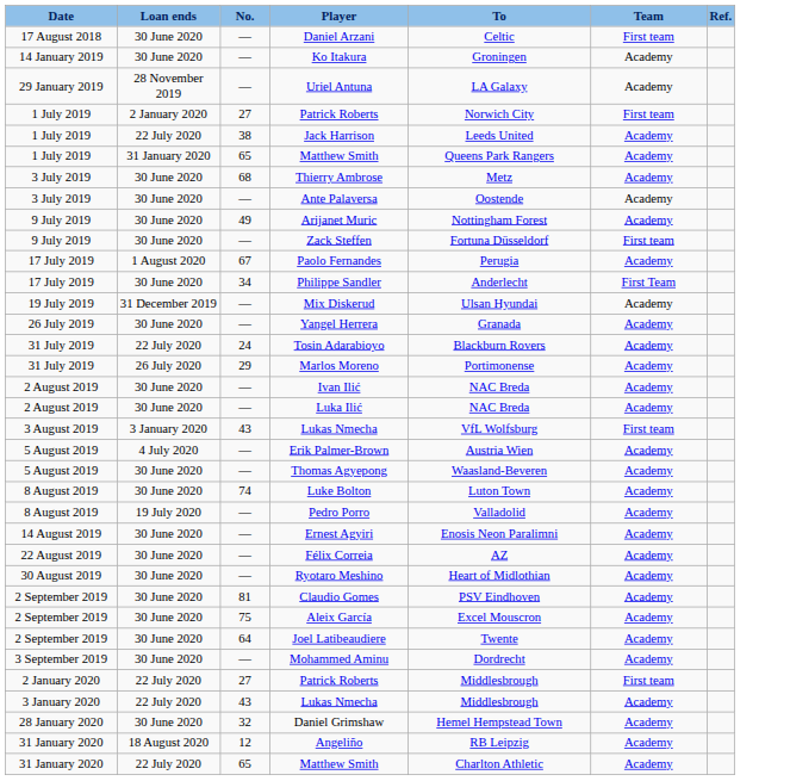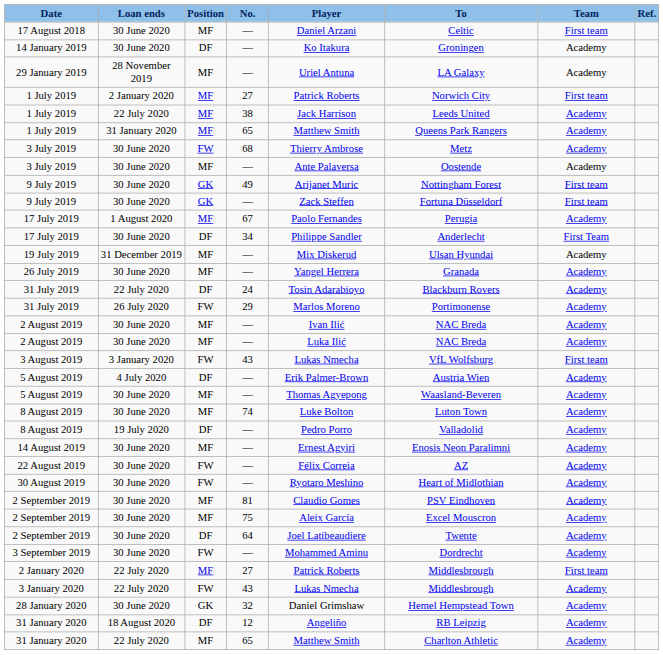 <table class="wikitable" style="text-align:center; font-size:90%; ">
 <tr>
 <th style="background:#8FC0E9; color:#022360; width:120px;">Date</th>
 <th style="background:#8FC0E9; color:#022360; width:110px;">Loan ends</th>
+<th style="background:#8FC0E9; color:#022360; width:50px;">Position</th>
 <th style="background:#8FC0E9; color:#022360; width:50px;">No.</th>
 <th style="background:#8FC0E9; color:#022360; width:150px;">Player</th>
 <th style="background:#8FC0E9; color:#022360; width:200px;">To</th>
 <th style="background:#8FC0E9; color:#022360; width:125px;">Team</th>
 <th style="background:#8FC0E9; color:#022360; width:25px;">Ref.</th>
 </tr>
 <tr>
 <td>17 August 2018</td>
 <td>30 June 2020</td>
+<td>MF</td>
 <td>—</td>
 <td> <a href='#'>Daniel Arzani</a></td>
 <td> <a href='#'>Celtic</a></td>
 <td><a href='#'>First team</a></td>
 <td></td>
 </tr>
 <tr>
 <td>14 January 2019</td>
 <td>30 June 2020</td>
+<td>DF</td>
 <td>—</td>
 <td> <a href='#'>Ko Itakura</a></td>
 <td> <a href='#'>Groningen</a></td>
 <td>Academy</td>
 <td></td>
 </tr>
 <tr>
 <td>29 January 2019</td>
 <td>28 November 2019</td>
+<td>MF</td>
 <td>—</td>
 <td> <a href='#'>Uriel Antuna</a></td>
 <td> <a href='#'>LA Galaxy</a></td>
 <td>Academy</td>
 <td></td>
 </tr>
 <tr>
 <td>1 July 2019</td>
 <td>2 January 2020</td>
+<td><a href='#'>MF</a></td>
 <td>27</td>
 <td> <a href='#'>Patrick Roberts</a></td>
 <td><a href='#'>Norwich City</a></td>
 <td><a href='#'>First team</a></td>
 <td></td>
 </tr>
 <tr>
 <td>1 July 2019</td>
 <td>22 July 2020</td>
+<td><a href='#'>MF</a></td>
 <td>38</td>
 <td> <a href='#'>Jack Harrison</a></td>
 <td><a href='#'>Leeds United</a></td>
 <td><a href='#'>Academy</a></td>
 <td></td>
 </tr>
 <tr>
 <td>1 July 2019</td>
 <td>31 January 2020</td>
+<td><a href='#'>MF</a></td>
 <td>65</td>
 <td> <a href='#'>Matthew Smith</a></td>
 <td><a href='#'>Queens Park Rangers</a></td>
 <td><a href='#'>Academy</a></td>
 <td></td>
 </tr>
 <tr>
 <td>3 July 2019</td>
 <td>30 June 2020</td>
+<td><a href='#'>FW</a></td>
 <td>68</td>
 <td> <a href='#'>Thierry Ambrose</a></td>
 <td> <a href='#'>Metz</a></td>
 <td><a href='#'>Academy</a></td>
 <td></td>
 </tr>
 <tr>
 <td>3 July 2019</td>
 <td>30 June 2020</td>
+<td>MF</td>
 <td>—</td>
 <td> <a href='#'>Ante Palaversa</a></td>
 <td> <a href='#'>Oostende</a></td>
 <td>Academy</td>
 <td></td>
 </tr>
 <tr>
 <td>9 July 2019</td>
 <td>30 June 2020</td>
+<td><a href='#'>GK</a></td>
 <td>49</td>
 <td> <a href='#'>Arijanet Muric</a></td>
 <td><a href='#'>Nottingham Forest</a></td>
-<td><a href='#'>Academy</a></td>
+<td><a href='#'>First team</a></td>
 <td></td>
 </tr>
 <tr>
 <td>9 July 2019</td>
 <td>30 June 2020</td>
+<td><a href='#'>GK</a></td>
 <td>—</td>
 <td> <a href='#'>Zack Steffen</a></td>
 <td> <a href='#'>Fortuna Düsseldorf</a></td>
 <td><a href='#'>First team</a></td>
 <td></td>
 </tr>
 <tr>
 <td>17 July 2019</td>
 <td>1 August 2020</td>
+<td><a href='#'>MF</a></td>
 <td>67</td>
 <td> <a href='#'>Paolo Fernandes</a></td>
 <td> <a href='#'>Perugia</a></td>
 <td><a href='#'>Academy</a></td>
 <td></td>
 </tr>
 <tr>
 <td>17 July 2019</td>
 <td>30 June 2020</td>
+<td>DF</td>
 <td>34</td>
 <td> <a href='#'>Philippe Sandler</a></td>
 <td> <a href='#'>Anderlecht</a></td>
 <td><a href='#'>First Team</a></td>
 <td></td>
 </tr>
 <tr>
 <td>19 July 2019</td>
 <td>31 December 2019</td>
+<td>MF</td>
 <td>—</td>
 <td> <a href='#'>Mix Diskerud</a></td>
 <td> <a href='#'>Ulsan Hyundai</a></td>
 <td>Academy</td>
 <td></td>
 </tr>
 <tr>
 <td>26 July 2019</td>
 <td>30 June 2020</td>
+<td>MF</td>
 <td>—</td>
 <td> <a href='#'>Yangel Herrera</a></td>
 <td> <a href='#'>Granada</a></td>
 <td><a href='#'>Academy</a></td>
 <td></td>
 </tr>
 <tr>
 <td>31 July 2019</td>
 <td>22 July 2020</td>
+<td>DF</td>
 <td>24</td>
 <td> <a href='#'>Tosin Adarabioyo</a></td>
 <td><a href='#'>Blackburn Rovers</a></td>
 <td><a href='#'>Academy</a></td>
 <td></td>
 </tr>
 <tr>
 <td>31 July 2019</td>
 <td>26 July 2020</td>
+<td>FW</td>
 <td>29</td>
 <td> <a href='#'>Marlos Moreno</a></td>
 <td> <a href='#'>Portimonense</a></td>
 <td><a href='#'>Academy</a></td>
 <td></td>
 </tr>
 <tr>
 <td>2 August 2019</td>
 <td>30 June 2020</td>
+<td>MF</td>
 <td>—</td>
 <td> <a href='#'>Ivan Ilić</a></td>
 <td> <a href='#'>NAC Breda</a></td>
 <td><a href='#'>Academy</a></td>
 <td></td>
 </tr>
 <tr>
 <td>2 August 2019</td>
 <td>30 June 2020</td>
+<td>MF</td>
 <td>—</td>
 <td> <a href='#'>Luka Ilić</a></td>
 <td> <a href='#'>NAC Breda</a></td>
 <td><a href='#'>Academy</a></td>
 <td></td>
 </tr>
 <tr>
 <td>3 August 2019</td>
 <td>3 January 2020</td>
+<td>FW</td>
 <td>43</td>
 <td> <a href='#'>Lukas Nmecha</a></td>
 <td> <a href='#'>VfL Wolfsburg</a></td>
 <td><a href='#'>First team</a></td>
 <td></td>
 </tr>
 <tr>
 <td>5 August 2019</td>
 <td>4 July 2020</td>
+<td>DF</td>
 <td>—</td>
 <td> <a href='#'>Erik Palmer-Brown</a></td>
 <td> <a href='#'>Austria Wien</a></td>
 <td><a href='#'>Academy</a></td>
 <td></td>
 </tr>
 <tr>
 <td>5 August 2019</td>
 <td>30 June 2020</td>
+<td>MF</td>
 <td>—</td>
 <td> <a href='#'>Thomas Agyepong</a></td>
 <td> <a href='#'>Waasland-Beveren</a></td>
 <td><a href='#'>Academy</a></td>
 <td></td>
 </tr>
 <tr>
 <td>8 August 2019</td>
 <td>30 June 2020</td>
+<td>MF</td>
 <td>74</td>
 <td> <a href='#'>Luke Bolton</a></td>
 <td><a href='#'>Luton Town</a></td>
 <td><a href='#'>Academy</a></td>
 <td></td>
 </tr>
 <tr>
 <td>8 August 2019</td>
 <td>19 July 2020</td>
+<td>DF</td>
 <td>—</td>
 <td> <a href='#'>Pedro Porro</a></td>
 <td> <a href='#'>Valladolid</a></td>
 <td><a href='#'>Academy</a></td>
 <td></td>
 </tr>
 <tr>
 <td>14 August 2019</td>
 <td>30 June 2020</td>
+<td>MF</td>
 <td>—</td>
 <td> <a href='#'>Ernest Agyiri</a></td>
 <td> <a href='#'>Enosis Neon Paralimni</a></td>
 <td><a href='#'>Academy</a></td>
 <td></td>
 </tr>
 <tr>
 <td>22 August 2019</td>
 <td>30 June 2020</td>
+<td>FW</td>
 <td>—</td>
 <td> <a href='#'>Félix Correia</a></td>
 <td> <a href='#'>AZ</a></td>
 <td><a href='#'>Academy</a></td>
 <td></td>
 </tr>
 <tr>
 <td>30 August 2019</td>
 <td>30 June 2020</td>
+<td>FW</td>
 <td>—</td>
 <td> <a href='#'>Ryotaro Meshino</a></td>
 <td> <a href='#'>Heart of Midlothian</a></td>
 <td><a href='#'>Academy</a></td>
 <td></td>
 </tr>
 <tr>
 <td>2 September 2019</td>
 <td>30 June 2020</td>
+<td>MF</td>
 <td>81</td>
 <td> <a href='#'>Claudio Gomes</a></td>
 <td> <a href='#'>PSV Eindhoven</a></td>
 <td><a href='#'>Academy</a></td>
 <td></td>
 </tr>
 <tr>
 <td>2 September 2019</td>
 <td>30 June 2020</td>
+<td>MF</td>
 <td>75</td>
 <td> <a href='#'>Aleix García</a></td>
 <td> <a href='#'>Excel Mouscron</a></td>
 <td><a href='#'>Academy</a></td>
 <td></td>
 </tr>
 <tr>
 <td>2 September 2019</td>
 <td>30 June 2020</td>
+<td>DF</td>
 <td>64</td>
 <td> <a href='#'>Joel Latibeaudiere</a></td>
 <td> <a href='#'>Twente</a></td>
 <td><a href='#'>Academy</a></td>
 <td></td>
 </tr>
 <tr>
 <td>3 September 2019</td>
 <td>30 June 2020</td>
+<td>FW</td>
 <td>—</td>
 <td> <a href='#'>Mohammed Aminu</a></td>
 <td> <a href='#'>Dordrecht</a></td>
 <td><a href='#'>Academy</a></td>
 <td></td>
 </tr>
 <tr>
 <td>2 January 2020</td>
 <td>22 July 2020</td>
+<td><a href='#'>MF</a></td>
 <td>27</td>
 <td> <a href='#'>Patrick Roberts</a></td>
 <td><a href='#'>Middlesbrough</a></td>
 <td><a href='#'>First team</a></td>
 <td></td>
 </tr>
 <tr>
 <td>3 January 2020</td>
 <td>22 July 2020</td>
+<td>FW</td>
 <td>43</td>
 <td> <a href='#'>Lukas Nmecha</a></td>
 <td><a href='#'>Middlesbrough</a></td>
 <td><a href='#'>Academy</a></td>
 <td></td>
 </tr>
 <tr>
 <td>28 January 2020</td>
 <td>30 June 2020</td>
+<td>GK</td>
 <td>32</td>
 <td> Daniel Grimshaw</td>
 <td><a href='#'>Hemel Hempstead Town</a></td>
 <td><a href='#'>Academy</a></td>
 <td></td>
 </tr>
 <tr>
 <td>31 January 2020</td>
 <td>18 August 2020</td>
+<td>DF</td>
 <td>12</td>
 <td> <a href='#'>Angeliño</a></td>
 <td> <a href='#'>RB Leipzig</a></td>
 <td><a href='#'>Academy</a></td>
 <td></td>
 </tr>
 <tr>
 <td>31 January 2020</td>
 <td>22 July 2020</td>
+<td>MF</td>
 <td>65</td>
 <td> <a href='#'>Matthew Smith</a></td>
 <td><a href='#'>Charlton Athletic</a></td>
 <td><a href='#'>Academy</a></td>
 <td></td>
 </tr>
 </table>
